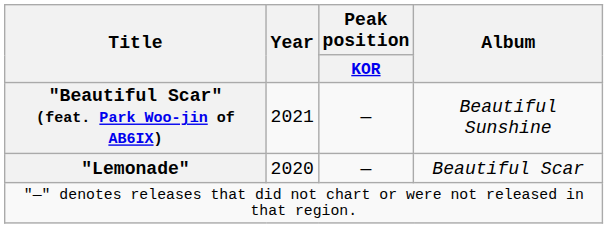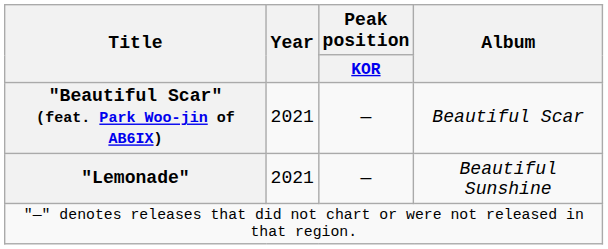 <table class="wikitable plainrowheaders" style="text-align:center;">
 <tr>
 <th scope="col" rowspan="2" style="width:14em;">Title</th>
 <th scope="col" rowspan="2" style="width:2em;">Year</th>
 <th scope="col">Peak position</th>
 <th scope="col" rowspan="2" style="width:10em;">Album</th>
 </tr>
 <tr>
 <th scope="col" style="width:3em;font-size:90%;"><a href='#'>KOR</a><br></th>
 </tr>
 <tr>
 <th scope="row">"Beautiful Scar" <br><small>(feat. <a href='#'>Park Woo-jin</a> of <a href='#'>AB6IX</a>)</small></th>
 <td>2021</td>
 <td>—</td>
-<td><em>Beautiful Sunshine</em></td>
+<td><em>Beautiful Scar</em></td>
 </tr>
 <tr>
 <th scope="row">"Lemonade"</th>
-<td>2020</td>
+<td>2021</td>
 <td>—</td>
-<td><em>Beautiful Scar</em></td>
+<td><em>Beautiful Sunshine</em></td>
 </tr>
 <tr>
 <td colspan="6" style="font-size:8pt;">"—" denotes releases that did not chart or were not released in that region.</td>
 </tr>
 </table>
